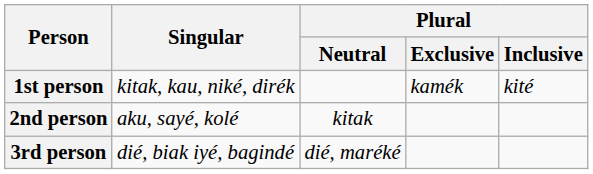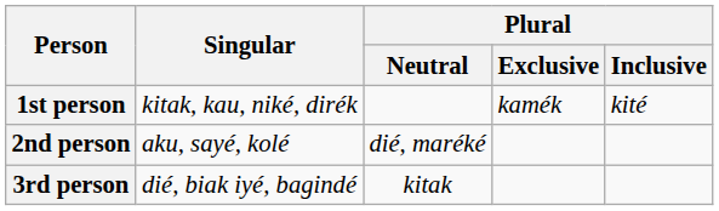 <table class="wikitable">
 <tr>
 <th rowspan="2">Person</th>
 <th rowspan="2">Singular</th>
 <th colspan="3">Plural</th>
 </tr>
 <tr>
 <th width="75">Neutral</th>
 <th>Exclusive</th>
 <th>Inclusive</th>
 </tr>
 <tr>
 <th>1st person</th>
 <td><em>kitak, kau, niké, dirék</em></td>
 <td align="center"></td>
 <td><em>kamék</em></td>
 <td><em>kité</em></td>
 </tr>
 <tr>
 <th>2nd person</th>
 <td><em>aku, sayé, kolé</em></td>
-<td align="center"><em>kitak</em></td>
+<td align="center"><em>dié, maréké</em></td>
 <td></td>
 <td></td>
 </tr>
 <tr>
 <th>3rd person</th>
 <td><em>dié, biak iyé, bagindé</em></td>
-<td align="center"><em>dié, maréké</em></td>
+<td align="center"><em>kitak</em></td>
 <td></td>
 <td></td>
 </tr>
 </table>
